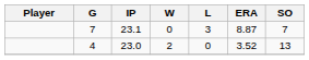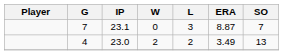 <table class="wikitable sortable">
 <tr>
 <th bgcolor="#DDDDFF" width="16%">Player</th>
 <th bgcolor="#DDDDFF" width="9%">G</th>
 <th bgcolor="#DDDDFF" width="9%">IP</th>
 <th bgcolor="#DDDDFF" width="9%">W</th>
 <th bgcolor="#DDDDFF" width="9%">L</th>
 <th bgcolor="#DDDDFF" width="9%">ERA</th>
 <th bgcolor="#DDDDFF" width="9%">SO</th>
 </tr>
 <tr align="center">
 <td></td>
 <td>7</td>
 <td>23.1</td>
 <td>0</td>
 <td>3</td>
 <td>8.87</td>
 <td>7</td>
 </tr>
 <tr align="center">
 <td></td>
 <td>4</td>
 <td>23.0</td>
 <td>2</td>
-<td>0</td>
-<td>3.52</td>
+<td>2</td>
+<td>3.49</td>
 <td>13</td>
 </tr>
 <tr align="center">
 </tr>
 </table>
